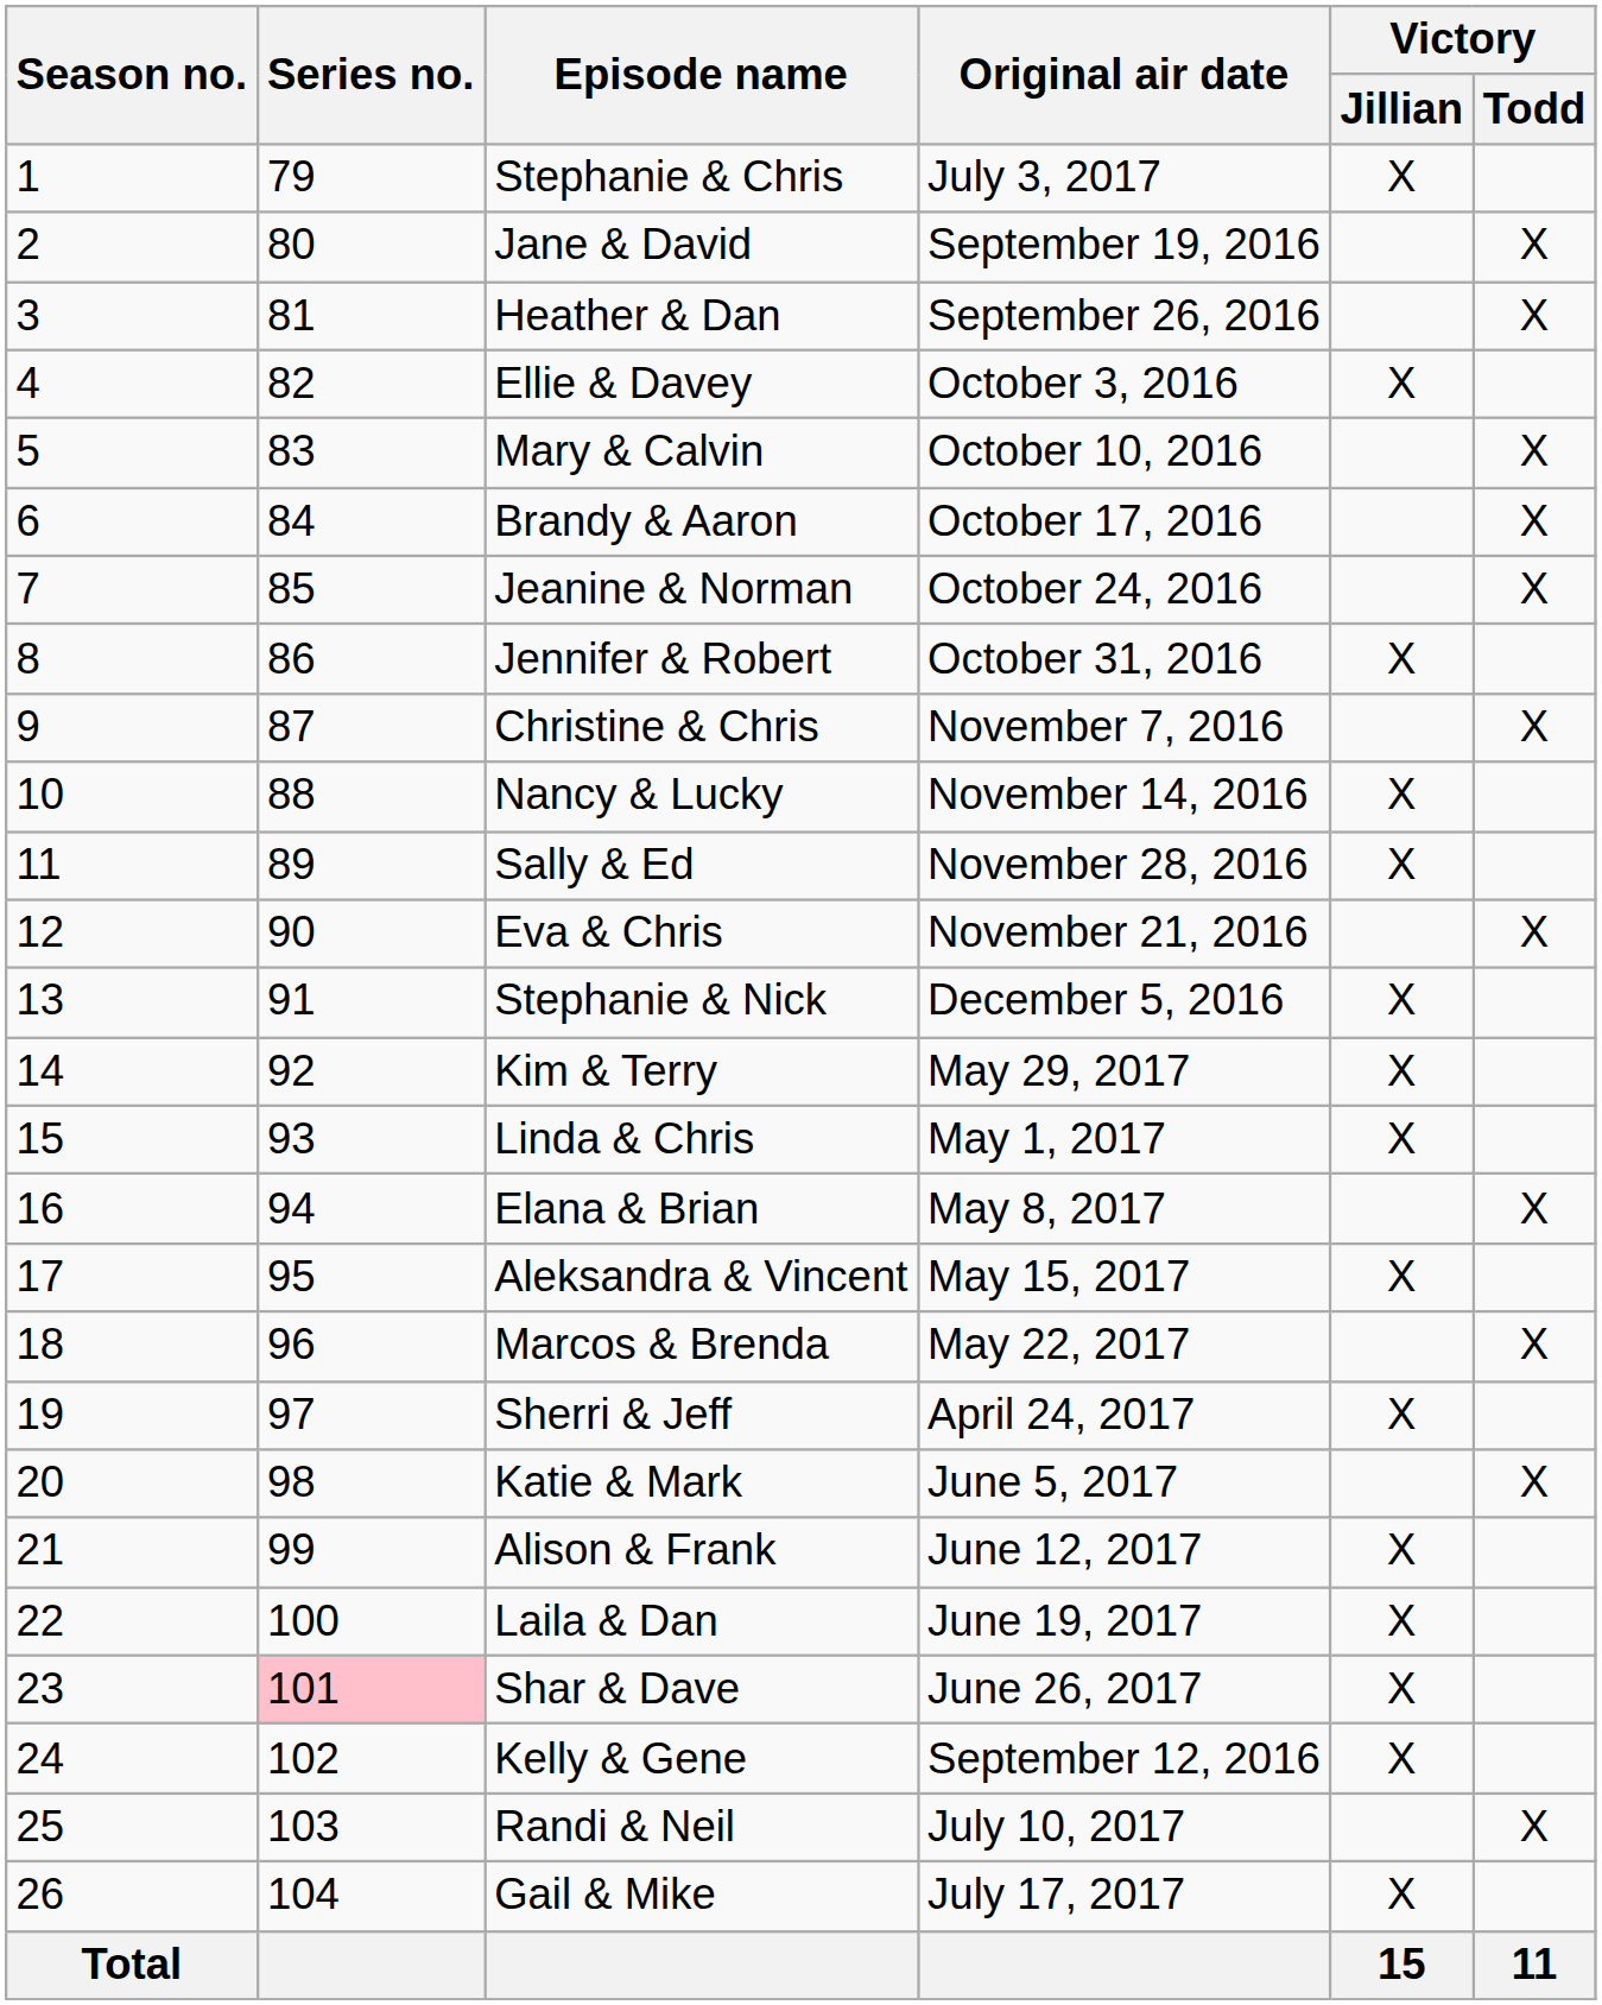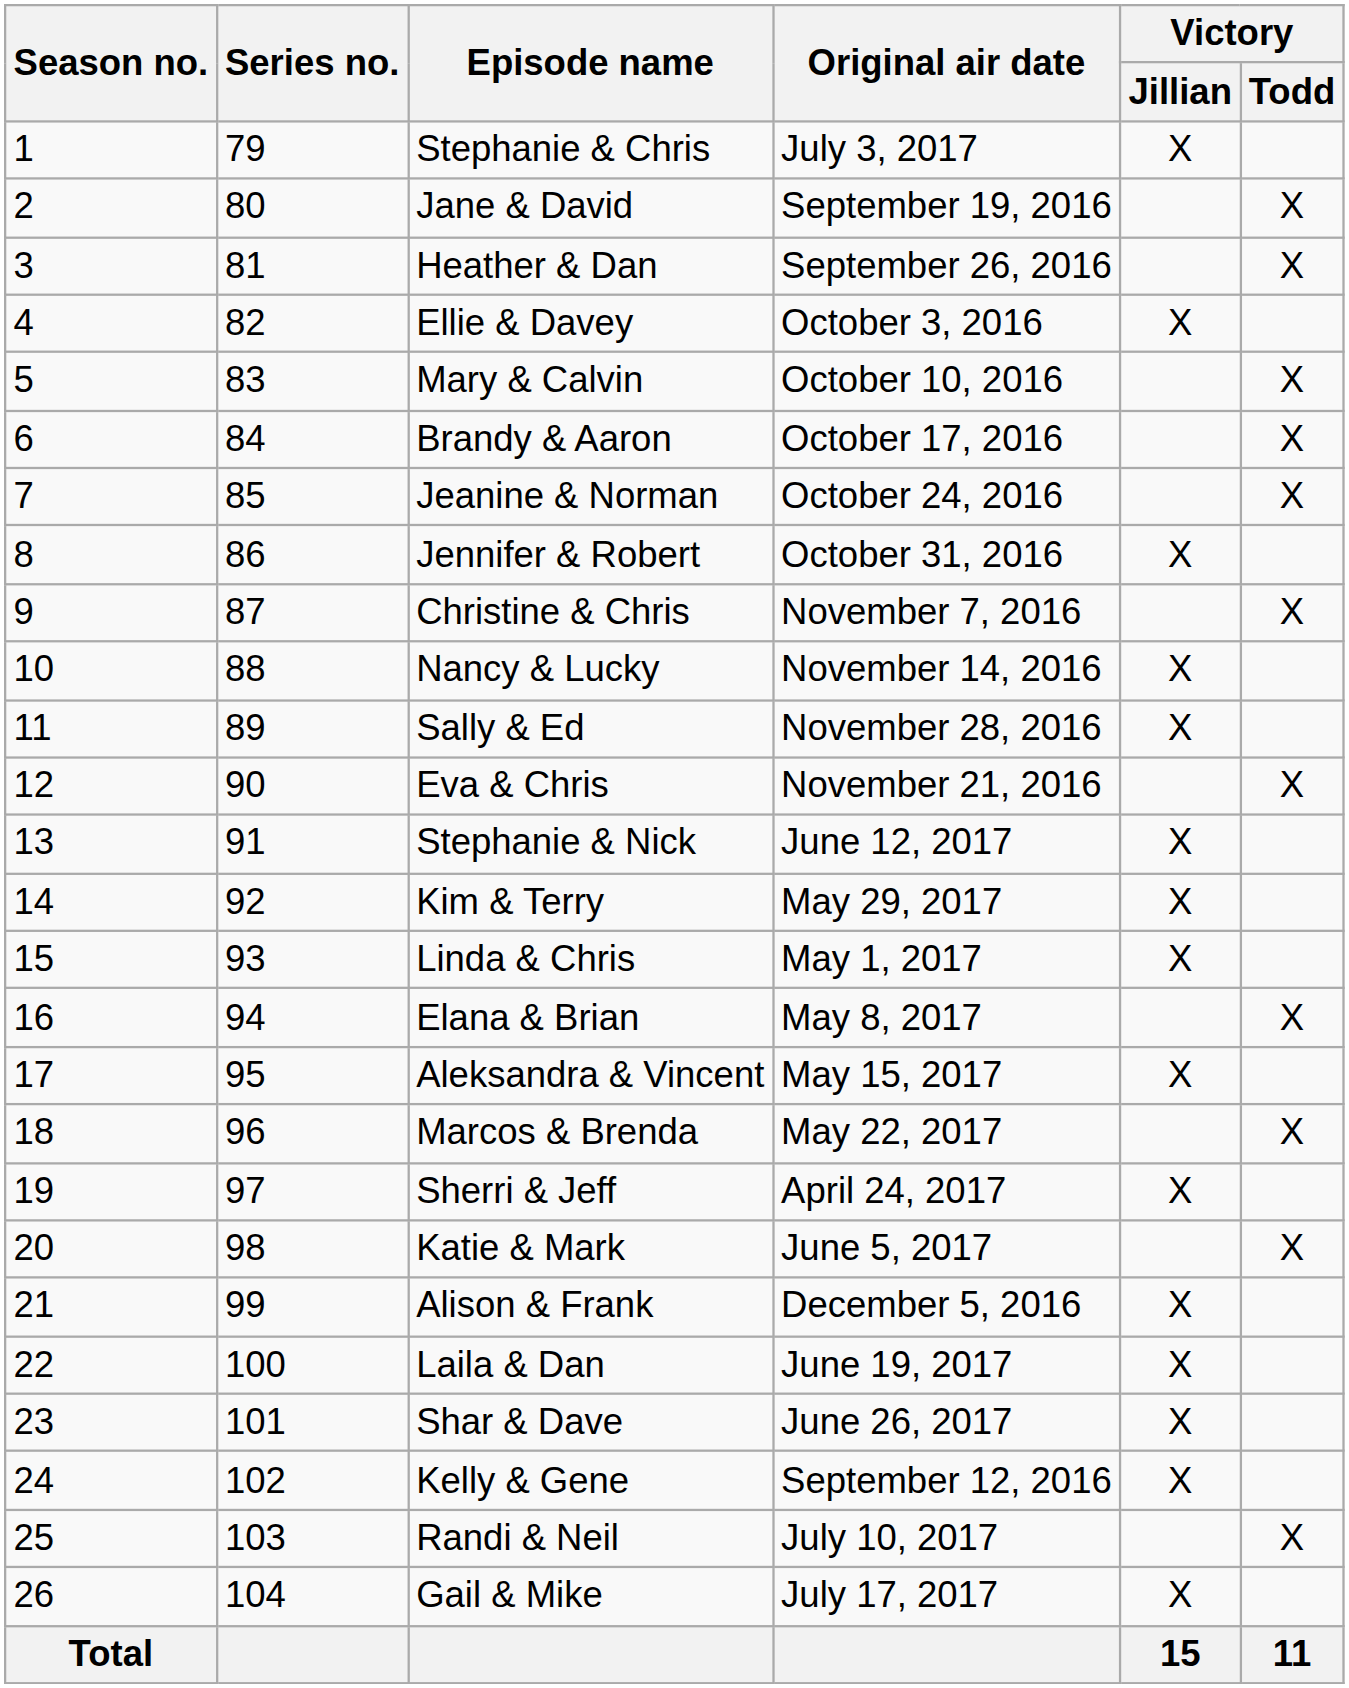 <table class="wikitable">
 <tr>
 <th rowspan=2>Season no.</th>
 <th rowspan=2>Series no.</th>
 <th rowspan=2>Episode name</th>
 <th rowspan=2>Original air date</th>
 <th colspan=2>Victory</th>
 </tr>
 <tr>
 <th>Jillian</th>
 <th>Todd</th>
 </tr>
 <tr>
 <td>1</td>
 <td>79</td>
 <td>Stephanie & Chris</td>
 <td>July 3, 2017</td>
 <td align=center>X</td>
 <td align=center></td>
 </tr>
 <tr>
 <td>2</td>
 <td>80</td>
 <td>Jane & David</td>
 <td>September 19, 2016</td>
 <td align=center></td>
 <td align=center>X</td>
 </tr>
 <tr>
 <td>3</td>
 <td>81</td>
 <td>Heather & Dan</td>
 <td>September 26, 2016</td>
 <td align=center></td>
 <td align=center>X</td>
 </tr>
 <tr>
 <td>4</td>
 <td>82</td>
 <td>Ellie & Davey</td>
 <td>October 3, 2016</td>
 <td align=center>X</td>
 <td align=center></td>
 </tr>
 <tr>
 <td>5</td>
 <td>83</td>
 <td>Mary & Calvin</td>
 <td>October 10, 2016</td>
 <td align=center></td>
 <td align=center>X</td>
 </tr>
 <tr>
 <td>6</td>
 <td>84</td>
 <td>Brandy & Aaron</td>
 <td>October 17, 2016</td>
 <td align=center></td>
 <td align=center>X</td>
 </tr>
 <tr>
 <td>7</td>
 <td>85</td>
 <td>Jeanine & Norman</td>
 <td>October 24, 2016</td>
 <td align=center></td>
 <td align=center>X</td>
 </tr>
 <tr>
 <td>8</td>
 <td>86</td>
 <td>Jennifer & Robert</td>
 <td>October 31, 2016</td>
 <td align=center>X</td>
 <td align=center></td>
 </tr>
 <tr>
 <td>9</td>
 <td>87</td>
 <td>Christine & Chris</td>
 <td>November 7, 2016</td>
 <td align=center></td>
 <td align=center>X</td>
 </tr>
 <tr>
 <td>10</td>
 <td>88</td>
 <td>Nancy & Lucky</td>
 <td>November 14, 2016</td>
 <td align=center>X</td>
 <td align=center></td>
 </tr>
 <tr>
 <td>11</td>
 <td>89</td>
 <td>Sally & Ed</td>
 <td>November 28, 2016</td>
 <td align=center>X</td>
 <td align=center></td>
 </tr>
 <tr>
 <td>12</td>
 <td>90</td>
 <td>Eva & Chris</td>
 <td>November 21, 2016</td>
 <td align=center></td>
 <td align=center>X</td>
 </tr>
 <tr>
 <td>13</td>
 <td>91</td>
 <td>Stephanie & Nick</td>
-<td>December 5, 2016</td>
+<td>June 12, 2017</td>
 <td align=center>X</td>
 <td align=center></td>
 </tr>
 <tr>
 <td>14</td>
 <td>92</td>
 <td>Kim & Terry</td>
 <td>May 29, 2017</td>
 <td align=center>X</td>
 <td align=center></td>
 </tr>
 <tr>
 <td>15</td>
 <td>93</td>
 <td>Linda & Chris</td>
 <td>May 1, 2017</td>
 <td align=center>X</td>
 <td align=center></td>
 </tr>
 <tr>
 <td>16</td>
 <td>94</td>
 <td>Elana & Brian</td>
 <td>May 8, 2017</td>
 <td align=center></td>
 <td align=center>X</td>
 </tr>
 <tr>
 <td>17</td>
 <td>95</td>
 <td>Aleksandra & Vincent</td>
 <td>May 15, 2017</td>
 <td align=center>X</td>
 <td align=center></td>
 </tr>
 <tr>
 <td>18</td>
 <td>96</td>
 <td>Marcos & Brenda</td>
 <td>May 22, 2017</td>
 <td align=center></td>
 <td align=center>X</td>
 </tr>
 <tr>
 <td>19</td>
 <td>97</td>
 <td>Sherri & Jeff</td>
 <td>April 24, 2017</td>
 <td align=center>X</td>
 <td align=center></td>
 </tr>
 <tr>
 <td>20</td>
 <td>98</td>
 <td>Katie & Mark</td>
 <td>June 5, 2017</td>
 <td align=center></td>
 <td align=center>X</td>
 </tr>
 <tr>
 <td>21</td>
 <td>99</td>
 <td>Alison & Frank</td>
-<td>June 12, 2017</td>
+<td>December 5, 2016</td>
 <td align=center>X</td>
 <td align=center></td>
 </tr>
 <tr>
 <td>22</td>
 <td>100</td>
 <td>Laila & Dan</td>
 <td>June 19, 2017</td>
 <td align=center>X</td>
 <td align=center></td>
 </tr>
 <tr>
 <td>23</td>
-<td style="background: pink;">101</td>
+<td>101</td>
 <td>Shar & Dave</td>
 <td>June 26, 2017</td>
 <td align=center>X</td>
 <td align=center></td>
 </tr>
 <tr>
 <td>24</td>
 <td>102</td>
 <td>Kelly & Gene</td>
 <td>September 12, 2016</td>
 <td align=center>X</td>
 <td align=center></td>
 </tr>
 <tr>
 <td>25</td>
 <td>103</td>
 <td>Randi & Neil</td>
 <td>July 10, 2017</td>
 <td align=center></td>
 <td align=center>X</td>
 </tr>
 <tr>
 <td>26</td>
 <td>104</td>
 <td>Gail & Mike</td>
 <td>July 17, 2017</td>
 <td align=center>X</td>
 <td align=center></td>
 </tr>
 <tr>
 <th>Total</th>
 <th></th>
 <th></th>
 <th></th>
 <th>15</th>
 <th>11</th>
 </tr>
 </table>
